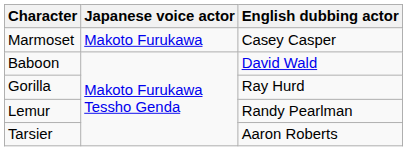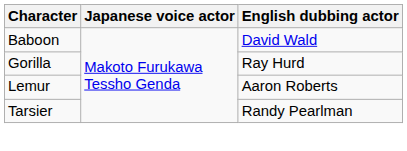 <table class="wikitable">
 <tr>
 <th>Character</th>
 <th>Japanese voice actor</th>
 <th>English dubbing actor</th>
-</tr>
-<tr>
-<td>Marmoset</td>
-<td><a href='#'>Makoto Furukawa</a></td>
-<td>Casey Casper</td>
 </tr>
 <tr>
 <td>Baboon</td>
 <td rowspan=4><a href='#'>Makoto Furukawa</a> <br> <a href='#'>Tessho Genda</a></td>
 <td><a href='#'>David Wald</a></td>
 </tr>
 <tr>
 <td>Gorilla</td>
 <td>Ray Hurd</td>
 </tr>
 <tr>
 <td>Lemur</td>
-<td>Randy Pearlman</td>
+<td>Aaron Roberts</td>
 </tr>
 <tr>
 <td>Tarsier</td>
-<td>Aaron Roberts</td>
+<td>Randy Pearlman</td>
 </tr>
 </table>
